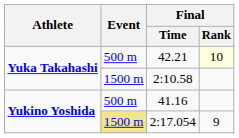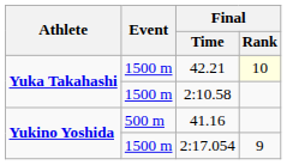 <table class="wikitable" style="font-size:90%">
 <tr>
 <th rowspan=2>Athlete</th>
 <th rowspan=2>Event</th>
 <th colspan=2>Final</th>
 </tr>
 <tr style="font-size:95%">
 <th>Time</th>
 <th>Rank</th>
 </tr>
 <tr align=center>
 <td align=left rowspan=2><strong><a href='#'>Yuka Takahashi</a></strong></td>
-<td align=left><a href='#'>500 m</a></td>
+<td align=left><a href='#'>1500 m</a></td>
 <td>42.21</td>
 <td style="background: lightyellow;">10</td>
 </tr>
 <tr align=center>
 <td align=left><a href='#'>1500 m</a></td>
 <td>2:10.58</td>
 <td></td>
 </tr>
 <tr align=center>
 <td align=left rowspan=2><strong><a href='#'>Yukino Yoshida</a></strong></td>
 <td align=left><a href='#'>500 m</a></td>
 <td>41.16</td>
 <td></td>
 </tr>
 <tr align=center>
-<td align=left style="background: khaki;"><a href='#'>1500 m</a></td>
+<td align=left><a href='#'>1500 m</a></td>
 <td>2:17.054</td>
 <td>9</td>
 </tr>
 </table>
